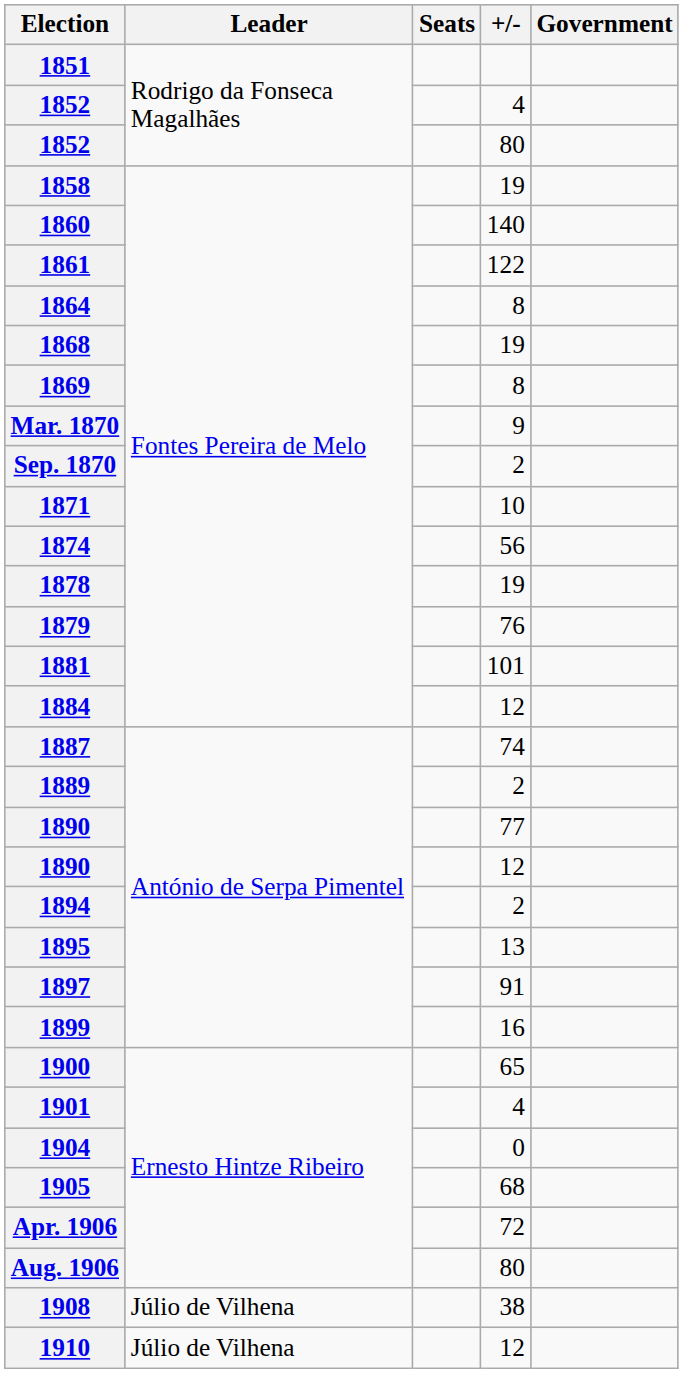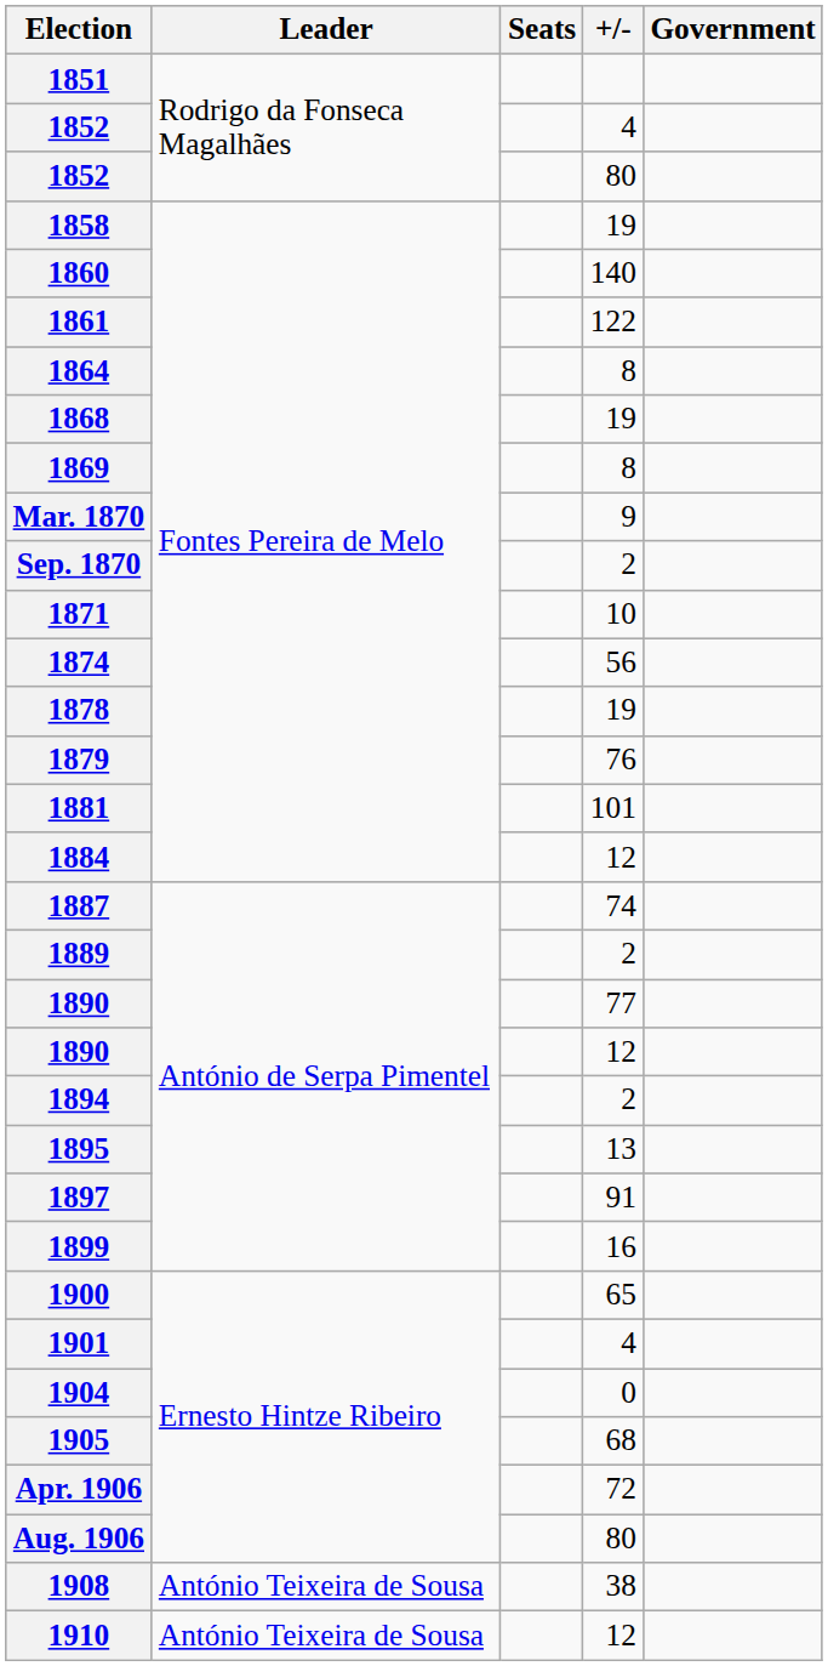 <table class="wikitable" style="text-align:right;">
 <tr>
 <th>Election</th>
 <th width="175px">Leader</th>
 <th>Seats</th>
 <th>+/-</th>
 <th>Government</th>
 </tr>
 <tr>
 <th><a href='#'>1851</a></th>
 <td rowspan="3" align=left>Rodrigo da Fonseca Magalhães</td>
 <td></td>
 <td></td>
 <td></td>
 </tr>
 <tr>
 <th><a href='#'>1852</a></th>
 <td></td>
 <td>4</td>
 <td></td>
 </tr>
 <tr>
 <th><a href='#'>1852</a></th>
 <td></td>
 <td>80</td>
 <td></td>
 </tr>
 <tr>
 <th><a href='#'>1858</a></th>
 <td rowspan="14" align=left><a href='#'>Fontes Pereira de Melo</a></td>
 <td></td>
 <td>19</td>
 <td></td>
 </tr>
 <tr>
 <th><a href='#'>1860</a></th>
 <td></td>
 <td>140</td>
 <td></td>
 </tr>
 <tr>
 <th><a href='#'>1861</a></th>
 <td></td>
 <td>122</td>
 <td></td>
 </tr>
 <tr>
 <th><a href='#'>1864</a></th>
 <td></td>
 <td>8</td>
 <td></td>
 </tr>
 <tr>
 <th><a href='#'>1868</a></th>
 <td></td>
 <td>19</td>
 <td></td>
 </tr>
 <tr>
 <th><a href='#'>1869</a></th>
 <td></td>
 <td>8</td>
 <td></td>
 </tr>
 <tr>
 <th><a href='#'>Mar. 1870</a></th>
 <td></td>
 <td>9</td>
 <td></td>
 </tr>
 <tr>
 <th><a href='#'>Sep. 1870</a></th>
 <td></td>
 <td>2</td>
 <td></td>
 </tr>
 <tr>
 <th><a href='#'>1871</a></th>
 <td></td>
 <td>10</td>
 <td></td>
 </tr>
 <tr>
 <th><a href='#'>1874</a></th>
 <td></td>
 <td>56</td>
 <td></td>
 </tr>
 <tr>
 <th><a href='#'>1878</a></th>
 <td></td>
 <td>19</td>
 <td></td>
 </tr>
 <tr>
 <th><a href='#'>1879</a></th>
 <td></td>
 <td>76</td>
 <td></td>
 </tr>
 <tr>
 <th><a href='#'>1881</a></th>
 <td></td>
 <td>101</td>
 <td></td>
 </tr>
 <tr>
 <th><a href='#'>1884</a></th>
 <td></td>
 <td>12</td>
 <td></td>
 </tr>
 <tr>
 <th><a href='#'>1887</a></th>
 <td rowspan="8" align=left><a href='#'>António de Serpa Pimentel</a></td>
 <td></td>
 <td>74</td>
 <td></td>
 </tr>
 <tr>
 <th><a href='#'>1889</a></th>
 <td></td>
 <td>2</td>
 <td></td>
 </tr>
 <tr>
 <th><a href='#'>1890</a></th>
 <td></td>
 <td>77</td>
 <td></td>
 </tr>
 <tr>
 <th><a href='#'>1890</a></th>
 <td></td>
 <td>12</td>
 <td></td>
 </tr>
 <tr>
 <th><a href='#'>1894</a></th>
 <td></td>
 <td>2</td>
 <td></td>
 </tr>
 <tr>
 <th><a href='#'>1895</a></th>
 <td></td>
 <td>13</td>
 <td></td>
 </tr>
 <tr>
 <th><a href='#'>1897</a></th>
 <td></td>
 <td>91</td>
 <td></td>
 </tr>
 <tr>
 <th><a href='#'>1899</a></th>
 <td></td>
 <td>16</td>
 <td></td>
 </tr>
 <tr>
 <th><a href='#'>1900</a></th>
 <td rowspan="6" align=left><a href='#'>Ernesto Hintze Ribeiro</a></td>
 <td></td>
 <td>65</td>
 <td></td>
 </tr>
 <tr>
 <th><a href='#'>1901</a></th>
 <td></td>
 <td>4</td>
 <td></td>
 </tr>
 <tr>
 <th><a href='#'>1904</a></th>
 <td></td>
 <td>0</td>
 <td></td>
 </tr>
 <tr>
 <th><a href='#'>1905</a></th>
 <td></td>
 <td>68</td>
 <td></td>
 </tr>
 <tr>
 <th><a href='#'>Apr. 1906</a></th>
 <td></td>
 <td>72</td>
 <td></td>
 </tr>
 <tr>
 <th><a href='#'>Aug. 1906</a></th>
 <td></td>
 <td>80</td>
 <td></td>
 </tr>
 <tr>
 <th><a href='#'>1908</a></th>
-<td align=left>Júlio de Vilhena</td>
+<td align=left><a href='#'>António Teixeira de Sousa</a></td>
 <td></td>
 <td>38</td>
 <td></td>
 </tr>
 <tr>
 <th><a href='#'>1910</a></th>
-<td align=left>Júlio de Vilhena</td>
+<td align=left><a href='#'>António Teixeira de Sousa</a></td>
 <td></td>
 <td>12</td>
 <td></td>
 </tr>
 </table>
